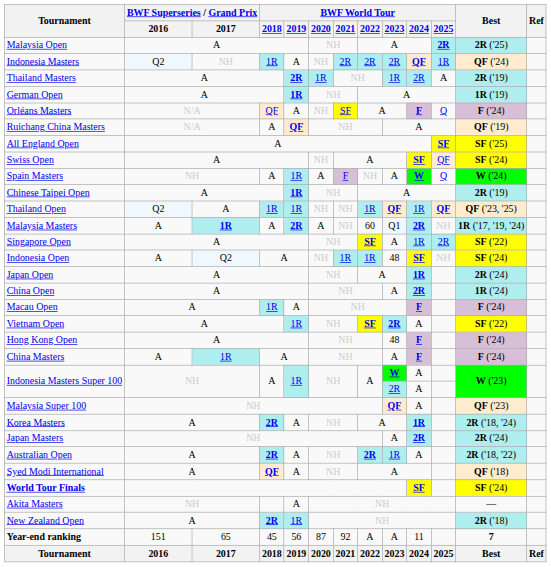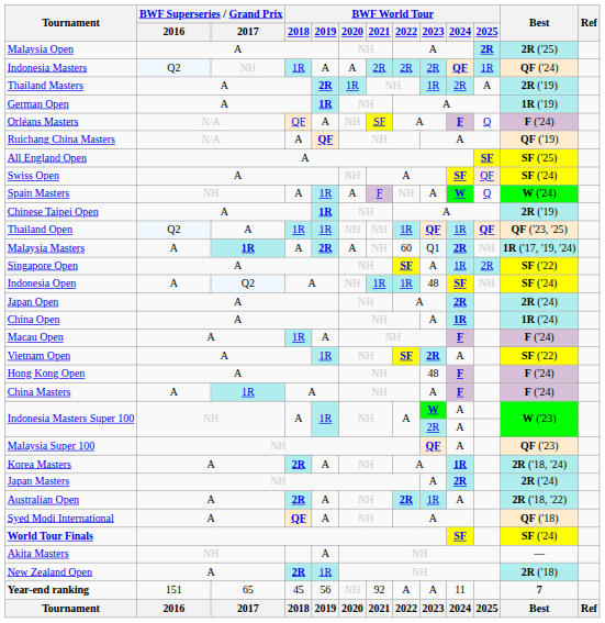 <table style='font-size: 90%; text-align:center;' class='wikitable'>
 <tr>
 <th rowspan="2">Tournament</th>
 <th colspan="2"><a href='#'>BWF Superseries</a> / <a href='#'>Grand Prix</a></th>
 <th colspan="8"><a href='#'>BWF World Tour</a></th>
 <th rowspan="2">Best</th>
 <th rowspan="2">Ref</th>
 </tr>
 <tr>
 <th>2016</th>
 <th>2017</th>
 <th><a href='#'>2018</a></th>
 <th><a href='#'>2019</a></th>
 <th><a href='#'>2020</a></th>
 <th><a href='#'>2021</a></th>
 <th><a href='#'>2022</a></th>
 <th><a href='#'>2023</a></th>
 <th><a href='#'>2024</a></th>
 <th><a href='#'>2025</a></th>
 </tr>
 <tr>
 <td align=left><a href='#'>Malaysia Open</a></td>
 <td colspan="4">A</td>
 <td colspan="2" style=color:#ccc>NH</td>
 <td colspan="3">A</td>
 <td bgcolor=AFEEEE><strong><a href='#'>2R</a></strong></td>
 <td bgcolor=AFEEEE><strong>2R</strong> ('25)</td>
 <td></td>
 </tr>
 <tr>
 <td align=left><a href='#'>Indonesia Masters</a></td>
 <td 2016; bgcolor=F0F8FF>Q2</td>
 <td style=color:#ccc>NH</td>
 <td bgcolor=AFEEEE><a href='#'>1R</a></td>
 <td>A</td>
-<td style=color:#ccc>NH</td>
+<td>A</td>
 <td bgcolor=AFEEEE><a href='#'>2R</a></td>
 <td bgcolor=AFEEEE><a href='#'>2R</a></td>
 <td bgcolor=AFEEEE><a href='#'>2R</a></td>
 <td bgcolor=FFEBCD><strong><a href='#'>QF</a></strong></td>
 <td bgcolor=AFEEEE><a href='#'>1R</a></td>
 <td bgcolor=FFEBCD><strong>QF</strong> ('24)</td>
 <td></td>
 </tr>
 <tr>
 <td align=left><a href='#'>Thailand Masters</a></td>
 <td colspan="3">A</td>
 <td bgcolor=AFEEEE><a href='#'><strong>2R</strong></a></td>
 <td bgcolor=AFEEEE><a href='#'>1R</a></td>
 <td colspan="2" style=color:#ccc>NH</td>
 <td bgcolor=AFEEEE><a href='#'>1R</a></td>
 <td bgcolor=AFEEEE><a href='#'>2R</a></td>
 <td>A</td>
 <td bgcolor=AFEEEE><strong>2R</strong> ('19)</td>
 <td></td>
 </tr>
 <tr>
 <td align=left><a href='#'>German Open</a></td>
 <td colspan="3">A</td>
 <td bgcolor=AFEEEE><a href='#'><strong>1R</strong></a></td>
 <td colspan="2" style=color:#ccc>NH</td>
 <td colspan="4">A</td>
 <td bgcolor=AFEEEE><strong>1R</strong> ('19)</td>
 <td></td>
 </tr>
 <tr>
 <td align=left><a href='#'>Orléans Masters</a></td>
 <td colspan="2" style=color:#ccc>N/A</td>
 <td bgcolor=FFEBCD><a href='#'>QF</a></td>
 <td>A</td>
 <td style=color:#ccc>NH</td>
 <td bgcolor=FFFF00><a href='#'>SF</a></td>
 <td colspan="2">A</td>
 <td bgcolor=D8BFD8><strong><a href='#'>F</a></strong></td>
 <td><a href='#'>Q</a></td>
 <td bgcolor=D8BFD8><strong>F</strong> ('24)</td>
 <td></td>
 </tr>
 <tr>
 <td align=left><a href='#'>Ruichang China Masters</a></td>
 <td colspan="2" style=color:#ccc>N/A</td>
 <td>A</td>
 <td bgcolor=FFEBCD><a href='#'><strong>QF</strong></a></td>
 <td colspan="3" style=color:#ccc>NH</td>
 <td colspan="3">A</td>
 <td bgcolor=FFEBCD><strong>QF</strong> ('19)</td>
 <td></td>
 </tr>
 <tr>
 <td align=left><a href='#'>All England Open</a></td>
 <td colspan="9">A</td>
 <td bgcolor=FFFF00><strong><a href='#'>SF</a></strong></td>
 <td bgcolor=FFFF00><strong>SF</strong> ('25)</td>
 <td></td>
 </tr>
 <tr>
 <td align=left><a href='#'>Swiss Open</a></td>
 <td colspan="4">A</td>
 <td style=color:#ccc>NH</td>
 <td colspan="3">A</td>
 <td bgcolor=FFFF00><strong><a href='#'>SF</a></strong></td>
 <td bgcolor=FFEBCD><a href='#'>QF</a></td>
 <td bgcolor=FFFF00><strong>SF</strong> ('24)</td>
 <td></td>
 </tr>
 <tr>
 <td align=left><a href='#'>Spain Masters</a></td>
 <td colspan="2" style=color:#ccc>NH</td>
 <td>A</td>
 <td bgcolor=AFEEEE><a href='#'>1R</a></td>
 <td>A</td>
 <td bgcolor=D8BFD8><a href='#'>F</a></td>
 <td 2022; style=color:#ccc>NH</td>
 <td>A</td>
 <td bgcolor=00FF00><strong><a href='#'>W</a></strong></td>
 <td><a href='#'>Q</a></td>
 <td bgcolor=00FF00><strong>W</strong> ('24)</td>
 <td></td>
 </tr>
 <tr>
 <td align=left><a href='#'>Chinese Taipei Open</a></td>
 <td colspan="3">A</td>
 <td bgcolor=AFEEEE><strong><a href='#'>1R</a></strong></td>
 <td colspan="2" style=color:#ccc>NH</td>
 <td colspan="4">A</td>
 <td bgcolor=AFEEEE><strong>2R</strong> ('19)</td>
 <td></td>
 </tr>
 <tr>
 <td align=left><a href='#'>Thailand Open</a></td>
 <td 2016; bgcolor=F0F8FF>Q2</td>
 <td>A</td>
 <td bgcolor=AFEEEE><a href='#'>1R</a></td>
 <td bgcolor=AFEEEE><a href='#'>1R</a></td>
 <td style=color:#ccc>NH</td>
 <td style=color:#ccc>NH</td>
 <td bgcolor=AFEEEE><a href='#'>1R</a></td>
 <td bgcolor=FFEBCD><strong><a href='#'>QF</a></strong></td>
 <td bgcolor=AFEEEE><a href='#'>1R</a></td>
 <td bgcolor=FFEBCD><strong><a href='#'>QF</a></strong></td>
 <td bgcolor=FFEBCD><strong>QF</strong> ('23, '25)</td>
 <td></td>
 </tr>
 <tr>
 <td align=left><a href='#'>Malaysia Masters</a></td>
 <td>A</td>
 <td bgcolor=AFEEEE><strong><a href='#'>1R</a></strong></td>
 <td>A</td>
 <td bgcolor=AFEEEE><a href='#'><strong>2R</strong></a></td>
 <td>A</td>
 <td style=color:#ccc>NH</td>
 <td 2022;>60</td>
 <td 2023; bgcolor=F0F8FF>Q1</td>
 <td bgcolor=AFEEEE><strong><a href='#'>2R</a></strong></td>
 <td 2025; style=color:#ccc>NH</td>
 <td bgcolor=AFEEEE><strong>1R</strong> ('17, '19, '24)</td>
 <td></td>
 </tr>
 <tr>
 <td align=left><a href='#'>Singapore Open</a></td>
 <td colspan="4">A</td>
 <td colspan="2" style=color:#ccc>NH</td>
 <td bgcolor=FFFF00><strong><a href='#'>SF</a></strong></td>
 <td>A</td>
 <td bgcolor=AFEEEE><a href='#'>1R</a></td>
 <td bgcolor=AFEEEE><a href='#'>2R</a></td>
 <td bgcolor=FFFF00><strong>SF</strong> ('22)</td>
 <td></td>
 </tr>
 <tr>
 <td align=left><a href='#'>Indonesia Open</a></td>
 <td>A</td>
 <td 2017; bgcolor=F0F8FF>Q2</td>
 <td colspan="2">A</td>
 <td style=color:#ccc>NH</td>
 <td bgcolor=AFEEEE><a href='#'>1R</a></td>
 <td bgcolor=AFEEEE><a href='#'>1R</a></td>
 <td 2023;>48</td>
 <td bgcolor="FFFF00"><strong><a href='#'>SF</a></strong></td>
 <td 2025; style=color:#ccc>NH</td>
 <td bgcolor="FFFF00"><strong>SF</strong> ('24)</td>
 <td></td>
 </tr>
 <tr>
 <td align=left><a href='#'>Japan Open</a></td>
 <td colspan="4">A</td>
 <td colspan="2" style=color:#ccc>NH</td>
 <td colspan="2">A</td>
-<td bgcolor=AFEEEE><strong><a href='#'>1R</a></strong></td>
+<td bgcolor=AFEEEE><strong><a href='#'>2R</a></strong></td>
 <td></td>
 <td bgcolor=AFEEEE><strong>2R</strong> ('24)</td>
 <td></td>
 </tr>
 <tr>
 <td align=left><a href='#'>China Open</a></td>
 <td colspan="4">A</td>
 <td colspan="3" style=color:#ccc>NH</td>
 <td>A</td>
-<td bgcolor=AFEEEE><strong><a href='#'>2R</a></strong></td>
+<td bgcolor=AFEEEE><strong><a href='#'>1R</a></strong></td>
 <td></td>
 <td bgcolor=AFEEEE><strong>1R</strong> ('24)</td>
 <td></td>
 </tr>
 <tr>
 <td align=left><a href='#'>Macau Open</a></td>
 <td colspan="2">A</td>
 <td bgcolor=AFEEEE><a href='#'>1R</a></td>
 <td>A</td>
 <td colspan="4" style=color:#ccc>NH</td>
 <td bgcolor=D8BFD8><strong><a href='#'>F</a></strong></td>
 <td></td>
 <td bgcolor=D8BFD8><strong>F</strong> ('24)</td>
 <td></td>
 </tr>
 <tr>
 <td align=left><a href='#'>Vietnam Open</a></td>
 <td colspan="3">A</td>
 <td bgcolor=AFEEEE><a href='#'>1R</a></td>
 <td colspan="2" style=color:#ccc>NH</td>
 <td bgcolor=FFFF00><strong><a href='#'>SF</a></strong></td>
 <td bgcolor=AFEEEE><strong><a href='#'>2R</a></strong></td>
 <td>A</td>
 <td></td>
 <td bgcolor=FFFF00><strong>SF</strong> ('22)</td>
 <td></td>
 </tr>
 <tr>
 <td align=left><a href='#'>Hong Kong Open</a></td>
 <td colspan="4">A</td>
 <td colspan="3" style=color:#ccc>NH</td>
 <td 2023;>48</td>
 <td bgcolor=D8BFD8><strong><a href='#'>F</a></strong></td>
 <td></td>
 <td bgcolor=D8BFD8><strong>F</strong> ('24)</td>
 <td></td>
 </tr>
 <tr>
 <td align=left><a href='#'>China Masters</a></td>
 <td>A</td>
 <td bgcolor=AFEEEE><a href='#'>1R</a></td>
 <td colspan="2">A</td>
 <td colspan="3" style=color:#ccc>NH</td>
 <td>A</td>
 <td bgcolor=D8BFD8><strong><a href='#'>F</a></strong></td>
 <td></td>
 <td bgcolor=D8BFD8><strong>F</strong> ('24)</td>
 <td></td>
 </tr>
 <tr>
 <td rowspan="2" align=left><a href='#'>Indonesia Masters Super 100</a></td>
 <td rowspan="2" colspan="2" style=color:#ccc>NH</td>
 <td rowspan="2">A</td>
 <td rowspan="2" bgcolor=AFEEEE><a href='#'>1R</a></td>
 <td rowspan="2" colspan="2" style=color:#ccc>NH</td>
 <td rowspan="2">A</td>
 <td bgcolor=00FF00><strong><a href='#'>W</a></strong></td>
 <td 2024 I;>A</td>
 <td 2025 I;></td>
 <td rowspan="2" bgcolor=00FF00><strong>W</strong> ('23)</td>
 <td rowspan="2"></td>
 </tr>
 <tr>
 <td bgcolor=AFEEEE><a href='#'>2R</a></td>
 <td 2024 II;>A</td>
 <td 2025 II;></td>
 </tr>
 <tr>
 <td align=left><a href='#'>Malaysia Super 100</a></td>
 <td colspan="7" style=color:#ccc>NH</td>
 <td bgcolor=FFEBCD><strong><a href='#'>QF</a></strong></td>
 <td>A</td>
 <td></td>
 <td bgcolor=FFEBCD><strong>QF</strong> ('23)</td>
 <td></td>
 </tr>
 <tr>
 <td align=left><a href='#'>Korea Masters</a></td>
 <td colspan="2">A</td>
 <td bgcolor=AFEEEE><strong><a href='#'>2R</a></strong></td>
 <td>A</td>
 <td colspan="2" style=color:#ccc>NH</td>
 <td colspan="2">A</td>
 <td bgcolor=AFEEEE><strong><a href='#'>1R</a></strong></td>
 <td></td>
 <td bgcolor=AFEEEE><strong>2R</strong> ('18, '24)</td>
 <td></td>
 </tr>
 <tr>
 <td align=left><a href='#'>Japan Masters</a></td>
 <td colspan="7" style=color:#ccc>NH</td>
 <td>A</td>
 <td bgcolor=AFEEEE><strong><a href='#'>2R</a></strong></td>
 <td></td>
 <td bgcolor=AFEEEE><strong>2R</strong> ('24)</td>
 <td></td>
 </tr>
 <tr>
 <td align=left><a href='#'>Australian Open</a></td>
 <td colspan="2">A</td>
 <td bgcolor=AFEEEE><a href='#'><strong>2R</strong></a></td>
 <td>A</td>
 <td colspan="2" style=color:#ccc>NH</td>
 <td bgcolor=AFEEEE><strong><a href='#'>2R</a></strong></td>
 <td bgcolor=AFEEEE><a href='#'>1R</a></td>
 <td>A</td>
 <td></td>
 <td bgcolor=AFEEEE><strong>2R</strong> ('18, '22)</td>
 <td></td>
 </tr>
 <tr>
 <td align=left><a href='#'>Syed Modi International</a></td>
 <td colspan="2">A</td>
 <td bgcolor=FFEBCD><a href='#'><strong>QF</strong></a></td>
 <td>A</td>
 <td colspan="2" style=color:#ccc>NH</td>
 <td colspan="3">A</td>
 <td></td>
 <td bgcolor=FFEBCD><strong>QF</strong> ('18)</td>
 <td></td>
 </tr>
 <tr>
 <td align=left><strong><a href='#'>World Tour Finals</a></strong></td>
 <td colspan="8"></td>
 <td bgcolor=FFFF00><strong><a href='#'>SF</a></strong></td>
 <td></td>
 <td bgcolor=FFFF00><strong>SF</strong> ('24)</td>
 <td></td>
 </tr>
 <tr>
 <td align=left><a href='#'>Akita Masters</a></td>
 <td colspan="2" style=color:#ccc>NH</td>
 <td><a href='#'></a></td>
 <td>A</td>
 <td colspan="6" style=color:#ccc>NH</td>
 <td>—</td>
 <td></td>
 </tr>
 <tr>
 <td align=left><a href='#'>New Zealand Open</a></td>
 <td colspan="2">A</td>
 <td bgcolor=AFEEEE><a href='#'><strong>2R</strong></a></td>
 <td bgcolor=AFEEEE><a href='#'>1R</a></td>
 <td colspan="6" style=color:#ccc>NH</td>
 <td bgcolor=AFEEEE><strong>2R</strong> ('18)</td>
 <td></td>
 </tr>
 <tr>
 <td align=left><strong>Year-end ranking</strong></td>
 <td 2016;>151</td>
 <td 2017;>65</td>
 <td 2018;>45</td>
 <td 2019;>56</td>
-<td 2020;>87</td>
+<td style=color:#ccc>NH</td>
 <td 2021;>92</td>
 <td>A</td>
 <td>A</td>
 <td 2024;>11</td>
 <td 2025;></td>
 <td Best;><strong>7</strong></td>
 <td></td>
 </tr>
 <tr>
 <th>Tournament</th>
 <th>2016</th>
 <th>2017</th>
 <th>2018</th>
 <th>2019</th>
 <th>2020</th>
 <th>2021</th>
 <th>2022</th>
 <th>2023</th>
 <th>2024</th>
 <th>2025</th>
 <th>Best</th>
 <th>Ref</th>
 </tr>
 </table>
